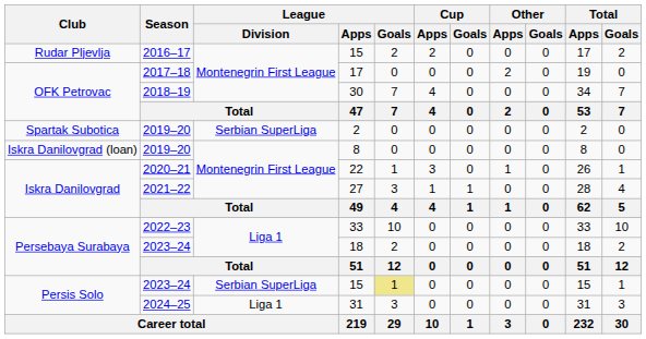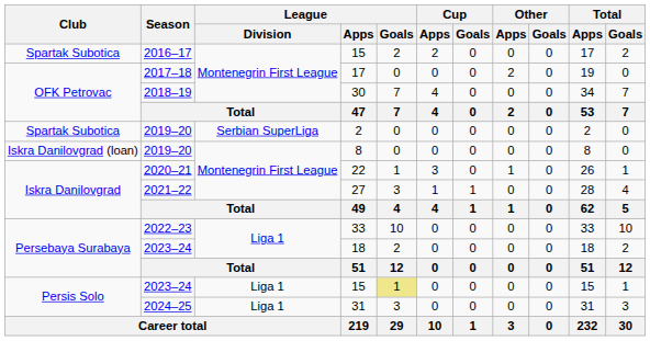 <table class="wikitable" style="text-align: center">
 <tr>
 <th rowspan="2">Club</th>
 <th rowspan="2">Season</th>
 <th colspan="3">League</th>
 <th colspan="2">Cup</th>
 <th colspan="2">Other</th>
 <th colspan="2">Total</th>
 </tr>
 <tr>
 <th>Division</th>
 <th>Apps</th>
 <th>Goals</th>
 <th>Apps</th>
 <th>Goals</th>
 <th>Apps</th>
 <th>Goals</th>
 <th>Apps</th>
 <th>Goals</th>
 </tr>
 <tr>
-<td><a href='#'>Rudar Pljevlja</a></td>
+<td><a href='#'>Spartak Subotica</a></td>
 <td><a href='#'>2016–17</a></td>
 <td rowspan="3"><a href='#'>Montenegrin First League</a></td>
 <td>15</td>
 <td>2</td>
 <td>2</td>
 <td>0</td>
 <td>0</td>
 <td>0</td>
 <td>17</td>
 <td>2</td>
 </tr>
 <tr>
 <td rowspan="3"><a href='#'>OFK Petrovac</a></td>
 <td><a href='#'>2017–18</a></td>
 <td>17</td>
 <td>0</td>
 <td>0</td>
 <td>0</td>
 <td>2</td>
 <td>0</td>
 <td>19</td>
 <td>0</td>
 </tr>
 <tr>
 <td><a href='#'>2018–19</a></td>
 <td>30</td>
 <td>7</td>
 <td>4</td>
 <td>0</td>
 <td>0</td>
 <td>0</td>
 <td>34</td>
 <td>7</td>
 </tr>
 <tr>
 <th colspan=2>Total</th>
 <th>47</th>
 <th>7</th>
 <th>4</th>
 <th>0</th>
 <th>2</th>
 <th>0</th>
 <th>53</th>
 <th>7</th>
 </tr>
 <tr>
 <td><a href='#'>Spartak Subotica</a></td>
 <td><a href='#'>2019–20</a></td>
 <td><a href='#'>Serbian SuperLiga</a></td>
 <td>2</td>
 <td>0</td>
 <td>0</td>
 <td>0</td>
 <td>0</td>
 <td>0</td>
 <td>2</td>
 <td>0</td>
 </tr>
 <tr>
 <td><a href='#'>Iskra Danilovgrad</a> (loan)</td>
 <td><a href='#'>2019–20</a></td>
 <td rowspan="3"><a href='#'>Montenegrin First League</a></td>
 <td>8</td>
 <td>0</td>
 <td>0</td>
 <td>0</td>
 <td>0</td>
 <td>0</td>
 <td>8</td>
 <td>0</td>
 </tr>
 <tr>
 <td rowspan="3"><a href='#'>Iskra Danilovgrad</a></td>
 <td><a href='#'>2020–21</a></td>
 <td>22</td>
 <td>1</td>
 <td>3</td>
 <td>0</td>
 <td>1</td>
 <td>0</td>
 <td>26</td>
 <td>1</td>
 </tr>
 <tr>
 <td><a href='#'>2021–22</a></td>
 <td>27</td>
 <td>3</td>
 <td>1</td>
 <td>1</td>
 <td>0</td>
 <td>0</td>
 <td>28</td>
 <td>4</td>
 </tr>
 <tr>
 <th colspan=2>Total</th>
 <th>49</th>
 <th>4</th>
 <th>4</th>
 <th>1</th>
 <th>1</th>
 <th>0</th>
 <th>62</th>
 <th>5</th>
 </tr>
 <tr>
 <td rowspan="3"><a href='#'>Persebaya Surabaya</a></td>
 <td><a href='#'>2022–23</a></td>
 <td rowspan="2"><a href='#'>Liga 1</a></td>
 <td>33</td>
 <td>10</td>
 <td>0</td>
 <td>0</td>
 <td>0</td>
 <td>0</td>
 <td>33</td>
 <td>10</td>
 </tr>
 <tr>
 <td><a href='#'>2023–24</a></td>
 <td>18</td>
 <td>2</td>
 <td>0</td>
 <td>0</td>
 <td>0</td>
 <td>0</td>
 <td>18</td>
 <td>2</td>
 </tr>
 <tr>
 <th colspan=2>Total</th>
 <th>51</th>
 <th>12</th>
 <th>0</th>
 <th>0</th>
 <th>0</th>
 <th>0</th>
 <th>51</th>
 <th>12</th>
 </tr>
 <tr>
 <td rowspan="2"><a href='#'>Persis Solo</a></td>
 <td><a href='#'>2023–24</a></td>
-<td><a href='#'>Serbian SuperLiga</a></td>
+<td rowspan="1">Liga 1</td>
 <td>15</td>
 <td style="background: khaki;">1</td>
 <td>0</td>
 <td>0</td>
 <td>0</td>
 <td>0</td>
 <td>15</td>
 <td>1</td>
 </tr>
 <tr>
 <td><a href='#'>2024–25</a></td>
 <td rowspan="1">Liga 1</td>
 <td>31</td>
 <td>3</td>
 <td>0</td>
 <td>0</td>
 <td>0</td>
 <td>0</td>
 <td 0>31</td>
 <td>3</td>
 </tr>
 <tr>
 <th colspan=3>Career total</th>
 <th>219</th>
 <th>29</th>
 <th>10</th>
 <th>1</th>
 <th>3</th>
 <th>0</th>
 <th>232</th>
 <th>30</th>
 </tr>
 </table>
